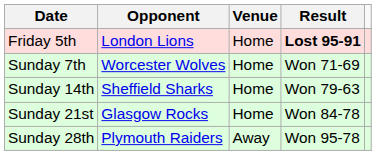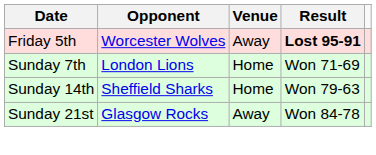 <table class="wikitable">
 <tr>
 <th>Date</th>
 <th>Opponent</th>
 <th>Venue</th>
 <th>Result</th>
 </tr>
 <tr style="background: #ffdddd;">
 <td>Friday 5th</td>
-<td><a href='#'>London Lions</a></td>
-<td>Home</td>
+<td><a href='#'>Worcester Wolves</a></td>
+<td>Away</td>
 <td><strong>Lost 95-91</strong></td>
 <td style="text-align:center;"></td>
 </tr>
 <tr style="background: #ddffdd;">
 <td>Sunday 7th</td>
-<td><a href='#'>Worcester Wolves</a></td>
+<td><a href='#'>London Lions</a></td>
 <td>Home</td>
 <td>Won 71-69</td>
 <td style="text-align:center;"></td>
 </tr>
 <tr style="background: #ddffdd;">
 <td>Sunday 14th</td>
 <td><a href='#'>Sheffield Sharks</a></td>
 <td>Home</td>
 <td>Won 79-63</td>
 <td style="text-align:center;"></td>
 </tr>
 <tr style="background: #ddffdd;">
 <td>Sunday 21st</td>
 <td><a href='#'>Glasgow Rocks</a></td>
-<td>Home</td>
+<td>Away</td>
 <td>Won 84-78</td>
 <td style="text-align:center;"></td>
 </tr>
-<tr style="background: #ddffdd;">
-<td>Sunday 28th</td>
-<td><a href='#'>Plymouth Raiders</a></td>
-<td>Away</td>
-<td>Won 95-78</td>
-<td style="text-align:center;"></td>
-</tr>
 </table>
